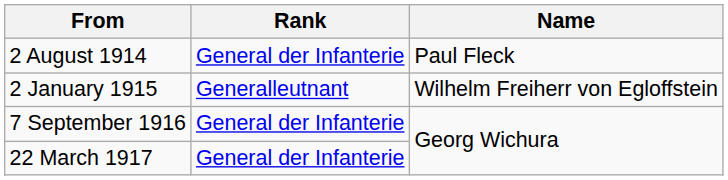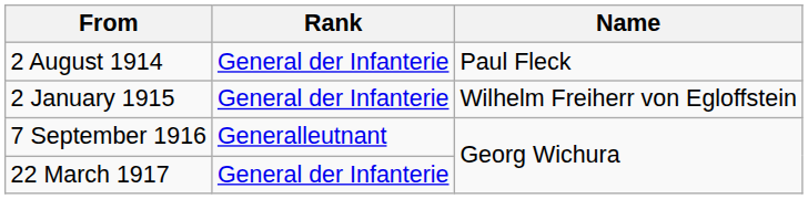 <table class="wikitable">
 <tr>
 <th>From</th>
 <th>Rank</th>
 <th>Name</th>
 </tr>
 <tr>
 <td>2 August 1914</td>
 <td><a href='#'>General der Infanterie</a></td>
 <td>Paul Fleck</td>
 </tr>
 <tr>
 <td>2 January 1915</td>
-<td><a href='#'>Generalleutnant</a></td>
+<td><a href='#'>General der Infanterie</a></td>
 <td>Wilhelm Freiherr von Egloffstein</td>
 </tr>
 <tr>
 <td>7 September 1916</td>
-<td><a href='#'>General der Infanterie</a></td>
+<td><a href='#'>Generalleutnant</a></td>
 <td rowspan=2>Georg Wichura</td>
 </tr>
 <tr>
 <td>22 March 1917</td>
 <td><a href='#'>General der Infanterie</a></td>
 </tr>
 </table>
